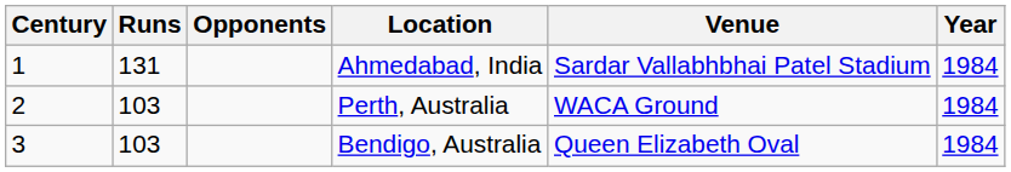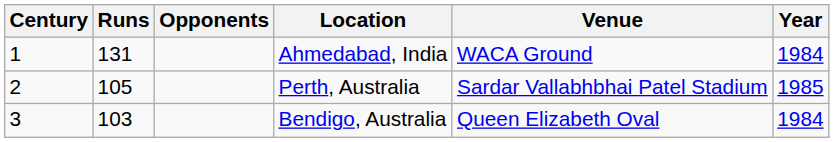 <table class="wikitable">
 <tr>
 <th>Century</th>
 <th>Runs</th>
 <th>Opponents</th>
 <th>Location</th>
 <th>Venue</th>
 <th>Year</th>
 </tr>
 <tr>
 <td>1</td>
 <td>131</td>
 <td></td>
 <td><a href='#'>Ahmedabad</a>, India</td>
-<td><a href='#'>Sardar Vallabhbhai Patel Stadium</a></td>
+<td><a href='#'>WACA Ground</a></td>
 <td><a href='#'>1984</a></td>
 </tr>
 <tr>
 <td>2</td>
-<td>103</td>
+<td>105</td>
 <td></td>
 <td><a href='#'>Perth</a>, Australia</td>
-<td><a href='#'>WACA Ground</a></td>
-<td><a href='#'>1984</a></td>
+<td><a href='#'>Sardar Vallabhbhai Patel Stadium</a></td>
+<td><a href='#'>1985</a></td>
 </tr>
 <tr>
 <td>3</td>
 <td>103</td>
 <td></td>
 <td><a href='#'>Bendigo</a>, Australia</td>
 <td><a href='#'>Queen Elizabeth Oval</a></td>
 <td><a href='#'>1984</a></td>
 </tr>
 </table>
